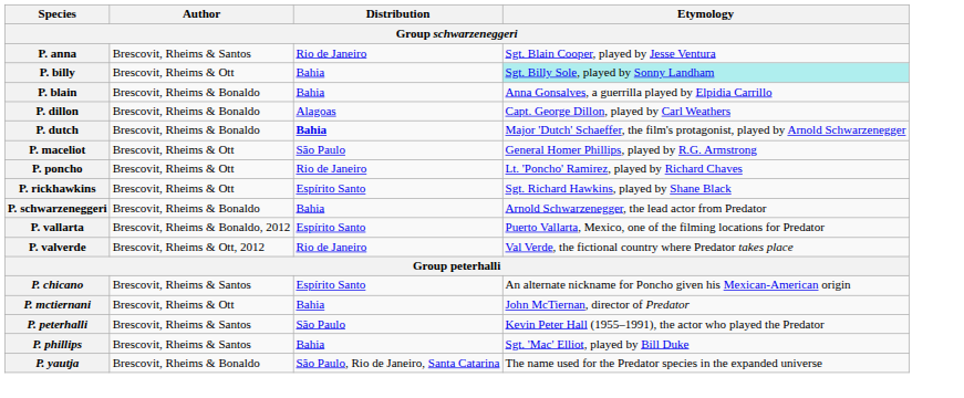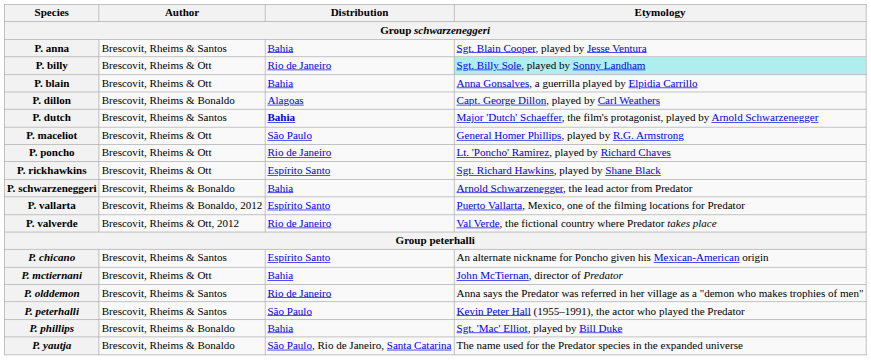 <table class="wikitable plainrowheaders">
 <tr>
 <th scope="col">Species</th>
 <th scope="col">Author</th>
 <th scope="col">Distribution</th>
 <th scope="col">Etymology</th>
 </tr>
 <tr>
 <th scope="row" colspan=4 align=center><strong>Group <em>schwarzeneggeri<strong><em></th>
 </tr>
 <tr>
 <th scope="row"></em>P. anna<em></th>
 <td>Brescovit, Rheims & Santos</td>
-<td><a href='#'>Rio de Janeiro</a></td>
+<td><a href='#'>Bahia</a></td>
 <td><a href='#'>Sgt. Blain Cooper</a>, played by <a href='#'>Jesse Ventura</a></td>
 </tr>
 <tr>
 <th scope="row"></em>P. billy<em></th>
 <td>Brescovit, Rheims & Ott</td>
-<td><a href='#'>Bahia</a></td>
+<td><a href='#'>Rio de Janeiro</a></td>
 <td style="background: paleturquoise;"><a href='#'>Sgt. Billy Sole</a>, played by <a href='#'>Sonny Landham</a></td>
 </tr>
 <tr>
 <th scope="row"></em>P. blain<em></th>
-<td>Brescovit, Rheims & Bonaldo</td>
+<td>Brescovit, Rheims & Ott</td>
 <td><a href='#'>Bahia</a></td>
 <td><a href='#'>Anna Gonsalves</a>, a guerrilla played by <a href='#'>Elpidia Carrillo</a></td>
 </tr>
 <tr>
 <th scope="row"></em>P. dillon<em></th>
 <td>Brescovit, Rheims & Bonaldo</td>
 <td><a href='#'>Alagoas</a></td>
 <td><a href='#'>Capt. George Dillon</a>, played by <a href='#'>Carl Weathers</a></td>
 </tr>
 <tr>
 <th scope="row"></em>P. dutch<em></th>
-<td>Brescovit, Rheims & Bonaldo</td>
+<td>Brescovit, Rheims & Santos</td>
 <td><strong><a href='#'>Bahia</a></strong></td>
 <td><a href='#'>Major 'Dutch' Schaeffer</a>, the film's protagonist, played by <a href='#'>Arnold Schwarzenegger</a></td>
 </tr>
 <tr>
 <th scope="row"></em>P. maceliot<em></th>
 <td>Brescovit, Rheims & Ott</td>
 <td><a href='#'>São Paulo</a></td>
 <td><a href='#'>General Homer Phillips</a>, played by <a href='#'>R.G. Armstrong</a></td>
 </tr>
 <tr>
 <th scope="row"></em>P. poncho<em></th>
 <td>Brescovit, Rheims & Ott</td>
 <td><a href='#'>Rio de Janeiro</a></td>
 <td><a href='#'>Lt. 'Poncho' Ramirez</a>, played by <a href='#'>Richard Chaves</a></td>
 </tr>
 <tr>
 <th scope="row"></em>P. rickhawkins<em></th>
 <td>Brescovit, Rheims & Ott</td>
 <td><a href='#'>Espírito Santo</a></td>
 <td><a href='#'>Sgt. Richard Hawkins</a>, played by <a href='#'>Shane Black</a></td>
 </tr>
 <tr>
 <th scope="row"></em>P. schwarzeneggeri<em> </th>
 <td>Brescovit, Rheims & Bonaldo</td>
 <td><a href='#'>Bahia</a></td>
 <td><a href='#'>Arnold Schwarzenegger</a>, the lead actor from </em>Predator<em></td>
 </tr>
 <tr>
 <th scope="row"></em>P. vallarta<em></th>
 <td>Brescovit, Rheims & Bonaldo, 2012</td>
 <td><a href='#'>Espírito Santo</a></td>
 <td><a href='#'>Puerto Vallarta</a>, Mexico, one of the filming locations for </em>Predator<em></td>
 </tr>
 <tr>
 <th scope="row"></em>P. valverde<em></th>
 <td>Brescovit, Rheims & Ott, 2012</td>
 <td><a href='#'>Rio de Janeiro</a></td>
 <td><a href='#'>Val Verde</a>, the fictional country where </em>Predator<em> takes place</td>
 </tr>
 <tr>
 <th scope="row" colspan=4 align=center></strong>Group </em>peterhalli</em></strong></th>
 </tr>
 <tr>
 <th scope="row"><em>P. chicano</em></th>
 <td>Brescovit, Rheims & Santos</td>
 <td><a href='#'>Espírito Santo</a></td>
 <td>An alternate nickname for Poncho given his <a href='#'>Mexican-American</a> origin</td>
 </tr>
 <tr>
 <th scope="row"><em>P. mctiernani</em></th>
 <td>Brescovit, Rheims & Ott</td>
 <td><a href='#'>Bahia</a></td>
 <td><a href='#'>John McTiernan</a>, director of <em>Predator</em></td>
 </tr>
 <tr>
+<th scope="row"><em>P. olddemon</em></th>
+<td>Brescovit, Rheims & Santos</td>
+<td><a href='#'>Rio de Janeiro</a></td>
+<td>Anna says the Predator was referred in her village as a "demon who makes trophies of men"</td>
+</tr>
+<tr>
 <th scope="row"><em>P. peterhalli</em></th>
 <td>Brescovit, Rheims & Santos</td>
 <td><a href='#'>São Paulo</a></td>
 <td><a href='#'>Kevin Peter Hall</a> (1955–1991), the actor who played the Predator</td>
 </tr>
 <tr>
 <th scope="row"><em>P. phillips</em></th>
-<td>Brescovit, Rheims & Santos</td>
+<td>Brescovit, Rheims & Bonaldo</td>
 <td><a href='#'>Bahia</a></td>
 <td><a href='#'>Sgt. 'Mac' Elliot</a>, played by <a href='#'>Bill Duke</a></td>
 </tr>
 <tr>
 <th scope="row"><em>P. yautja</em></th>
 <td>Brescovit, Rheims & Bonaldo</td>
 <td><a href='#'>São Paulo</a>, Rio de Janeiro, <a href='#'>Santa Catarina</a></td>
 <td>The name used for the Predator species in the expanded universe</td>
 </tr>
 </table>
